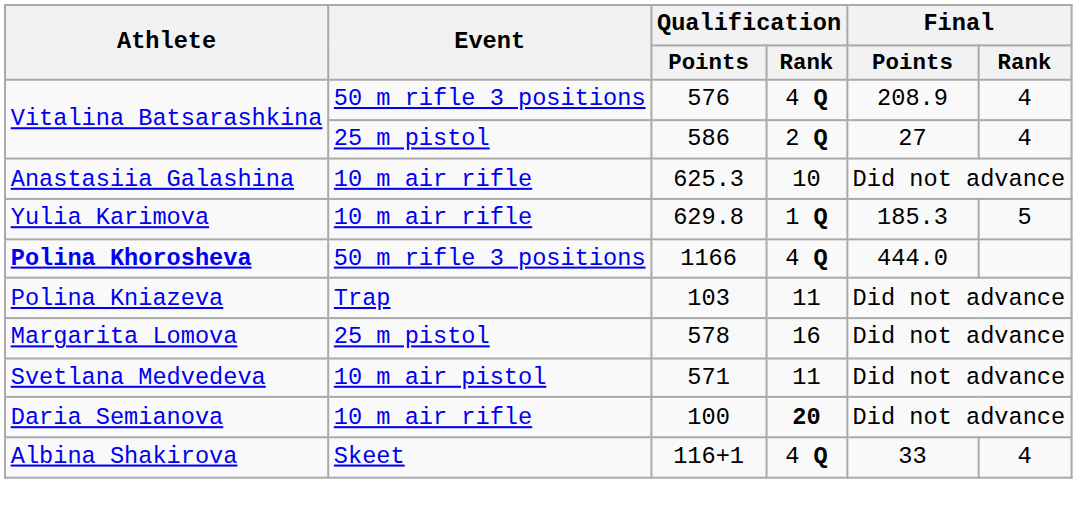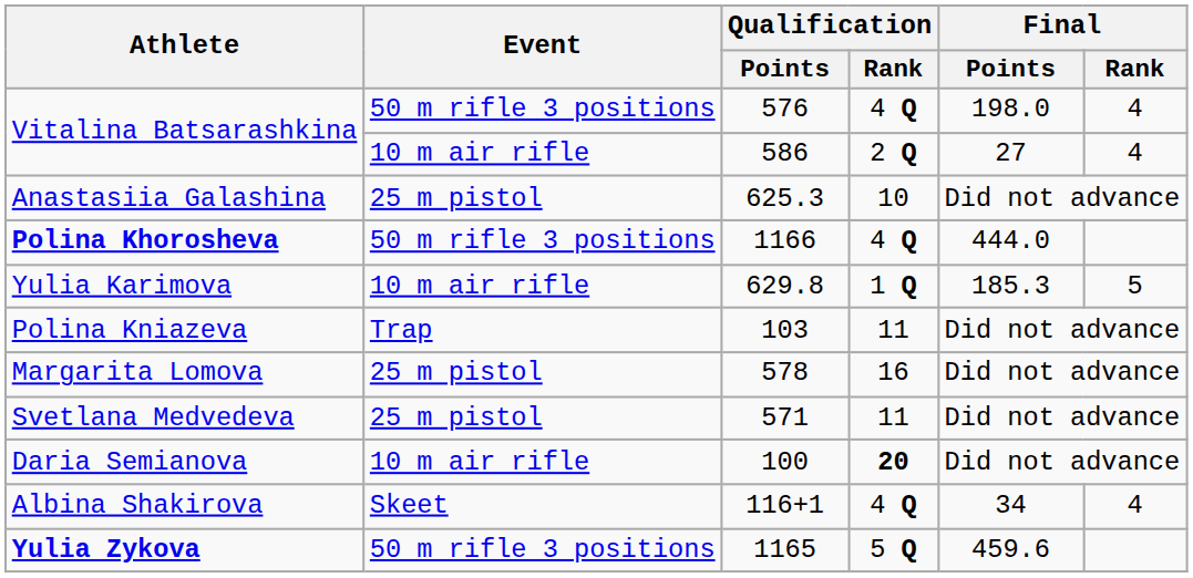 <table class="wikitable" style="text-align:center; font-size:90%">
 <tr>
 <th rowspan=2>Athlete</th>
 <th rowspan=2>Event</th>
 <th colspan=2>Qualification</th>
 <th colspan=2>Final</th>
 </tr>
 <tr style="font-size:95%">
 <th>Points</th>
 <th>Rank</th>
 <th>Points</th>
 <th>Rank</th>
 </tr>
 <tr>
 <td rowspan=2 align=left><a href='#'>Vitalina Batsarashkina</a></td>
 <td align=left><a href='#'>50 m rifle 3 positions</a></td>
 <td>576</td>
 <td>4 <strong>Q</strong></td>
-<td>208.9</td>
+<td>198.0</td>
 <td>4</td>
 </tr>
 <tr>
-<td align=left><a href='#'>25 m pistol</a></td>
+<td align=left><a href='#'>10 m air rifle</a></td>
 <td>586</td>
 <td>2 <strong>Q</strong></td>
 <td>27</td>
 <td>4</td>
 </tr>
 <tr>
 <td align=left><a href='#'>Anastasiia Galashina</a></td>
-<td align=left><a href='#'>10 m air rifle</a></td>
+<td align=left><a href='#'>25 m pistol</a></td>
 <td>625.3</td>
 <td>10</td>
 <td colspan=2>Did not advance</td>
+</tr>
+<tr>
+<td align=left><strong><a href='#'>Polina Khorosheva</a></strong></td>
+<td align=left><a href='#'>50 m rifle 3 positions</a></td>
+<td>1166</td>
+<td>4 <strong>Q</strong></td>
+<td>444.0</td>
+<td></td>
 </tr>
 <tr>
 <td align=left><a href='#'>Yulia Karimova</a></td>
 <td align=left><a href='#'>10 m air rifle</a></td>
 <td>629.8</td>
 <td>1 <strong>Q</strong></td>
 <td>185.3</td>
 <td>5</td>
-</tr>
-<tr>
-<td align=left><strong><a href='#'>Polina Khorosheva</a></strong></td>
-<td align=left><a href='#'>50 m rifle 3 positions</a></td>
-<td>1166</td>
-<td>4 <strong>Q</strong></td>
-<td>444.0</td>
-<td></td>
 </tr>
 <tr>
 <td align=left><a href='#'>Polina Kniazeva</a></td>
 <td align=left><a href='#'>Trap</a></td>
 <td>103</td>
 <td>11</td>
 <td colspan=2>Did not advance</td>
 </tr>
 <tr>
 <td align=left><a href='#'>Margarita Lomova</a></td>
 <td align=left><a href='#'>25 m pistol</a></td>
 <td>578</td>
 <td>16</td>
 <td colspan=2>Did not advance</td>
 </tr>
 <tr>
 <td align=left><a href='#'>Svetlana Medvedeva</a></td>
-<td align=left><a href='#'>10 m air pistol</a></td>
+<td align=left><a href='#'>25 m pistol</a></td>
 <td>571</td>
 <td>11</td>
 <td colspan=2>Did not advance</td>
 </tr>
 <tr>
 <td align=left><a href='#'>Daria Semianova</a></td>
 <td align=left><a href='#'>10 m air rifle</a></td>
 <td>100</td>
 <td><strong>20</strong></td>
 <td colspan=2>Did not advance</td>
 </tr>
 <tr>
 <td align=left><a href='#'>Albina Shakirova</a></td>
 <td align=left><a href='#'>Skeet</a></td>
 <td>116+1</td>
 <td>4 <strong>Q</strong></td>
-<td>33</td>
+<td>34</td>
 <td>4</td>
 </tr>
+<tr>
+<td align=left><strong><a href='#'>Yulia Zykova</a></strong></td>
+<td align=left><a href='#'>50 m rifle 3 positions</a></td>
+<td>1165</td>
+<td>5 <strong>Q</strong></td>
+<td>459.6</td>
+<td></td>
+</tr>
 </table>
